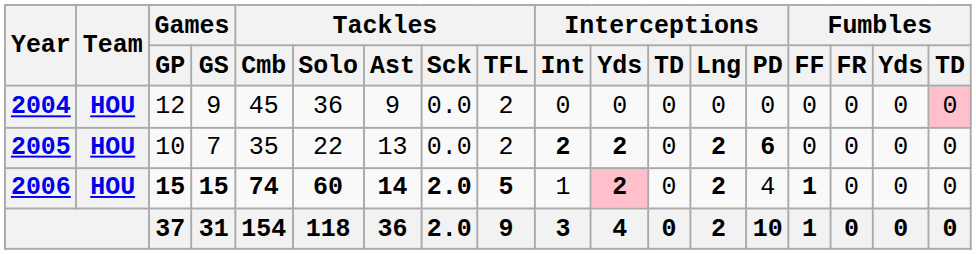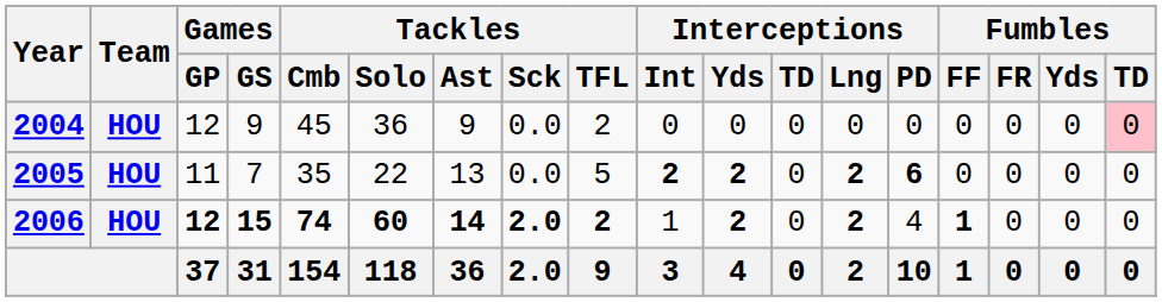 <table class="wikitable" style="text-align:center">
 <tr>
 <th rowspan="2">Year</th>
 <th rowspan="2">Team</th>
 <th colspan="2">Games</th>
 <th colspan="5">Tackles</th>
 <th colspan="5">Interceptions</th>
 <th colspan="4">Fumbles</th>
 </tr>
 <tr>
 <th>GP</th>
 <th>GS</th>
 <th>Cmb</th>
 <th>Solo</th>
 <th>Ast</th>
 <th>Sck</th>
 <th>TFL</th>
 <th>Int</th>
 <th>Yds</th>
 <th>TD</th>
 <th>Lng</th>
 <th>PD</th>
 <th>FF</th>
 <th>FR</th>
 <th>Yds</th>
 <th>TD</th>
 </tr>
 <tr>
 <th><a href='#'>2004</a></th>
 <th><a href='#'>HOU</a></th>
 <td>12</td>
 <td>9</td>
 <td>45</td>
 <td>36</td>
 <td>9</td>
 <td>0.0</td>
 <td>2</td>
 <td>0</td>
 <td>0</td>
 <td>0</td>
 <td>0</td>
 <td>0</td>
 <td>0</td>
 <td>0</td>
 <td>0</td>
 <td style="background: pink;">0</td>
 </tr>
 <tr>
 <th><a href='#'>2005</a></th>
 <th><a href='#'>HOU</a></th>
-<td>10</td>
+<td>11</td>
 <td>7</td>
 <td>35</td>
 <td>22</td>
 <td>13</td>
 <td>0.0</td>
-<td>2</td>
+<td>5</td>
 <td><strong>2</strong></td>
 <td><strong>2</strong></td>
 <td>0</td>
 <td><strong>2</strong></td>
 <td><strong>6</strong></td>
 <td>0</td>
 <td>0</td>
 <td>0</td>
 <td>0</td>
 </tr>
 <tr>
 <th><a href='#'>2006</a></th>
 <th><a href='#'>HOU</a></th>
-<td><strong>15</strong></td>
+<td><strong>12</strong></td>
 <td><strong>15</strong></td>
 <td><strong>74</strong></td>
 <td><strong>60</strong></td>
 <td><strong>14</strong></td>
 <td><strong>2.0</strong></td>
-<td><strong>5</strong></td>
+<td><strong>2</strong></td>
 <td>1</td>
-<td style="background: pink;"><strong>2</strong></td>
+<td><strong>2</strong></td>
 <td>0</td>
 <td><strong>2</strong></td>
 <td>4</td>
 <td><strong>1</strong></td>
 <td>0</td>
 <td>0</td>
 <td>0</td>
 </tr>
 <tr>
 <th colspan="2"></th>
 <th>37</th>
 <th>31</th>
 <th>154</th>
 <th>118</th>
 <th>36</th>
 <th>2.0</th>
 <th>9</th>
 <th>3</th>
 <th>4</th>
 <th>0</th>
 <th>2</th>
 <th>10</th>
 <th>1</th>
 <th>0</th>
 <th>0</th>
 <th>0</th>
 </tr>
 </table>
